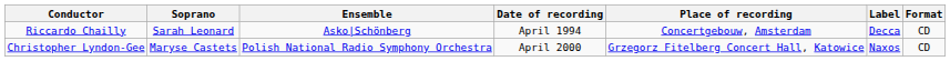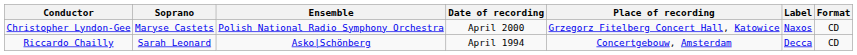 <table class="wikitable">
 <tr>
 <th align="center">Conductor</th>
 <th align="center">Soprano</th>
 <th align="center">Ensemble</th>
 <th align="center">Date of recording</th>
 <th align="center">Place of recording</th>
 <th align="center">Label</th>
 <th align="center">Format</th>
 </tr>
 <tr>
+<td align="center"><a href='#'>Christopher Lyndon-Gee</a></td>
+<td align="center"><a href='#'>Maryse Castets</a></td>
+<td align="center"><a href='#'>Polish National Radio Symphony Orchestra</a></td>
+<td align="center">April 2000</td>
+<td align="center"><a href='#'>Grzegorz Fitelberg Concert Hall</a>, <a href='#'>Katowice</a></td>
+<td align="center"><a href='#'>Naxos</a></td>
+<td align="center">CD</td>
+</tr>
+<tr>
 <td align="center"><a href='#'>Riccardo Chailly</a></td>
 <td align="center"><a href='#'>Sarah Leonard</a></td>
 <td align="center"><a href='#'>Asko|Schönberg</a></td>
 <td align="center">April 1994</td>
 <td align="center"><a href='#'>Concertgebouw</a>, <a href='#'>Amsterdam</a></td>
 <td align="center"><a href='#'>Decca</a></td>
 <td align="center">CD</td>
 </tr>
-<tr>
-<td align="center"><a href='#'>Christopher Lyndon-Gee</a></td>
-<td align="center"><a href='#'>Maryse Castets</a></td>
-<td align="center"><a href='#'>Polish National Radio Symphony Orchestra</a></td>
-<td align="center">April 2000</td>
-<td align="center"><a href='#'>Grzegorz Fitelberg Concert Hall</a>, <a href='#'>Katowice</a></td>
-<td align="center"><a href='#'>Naxos</a></td>
-<td align="center">CD</td>
-</tr>
 </table>
